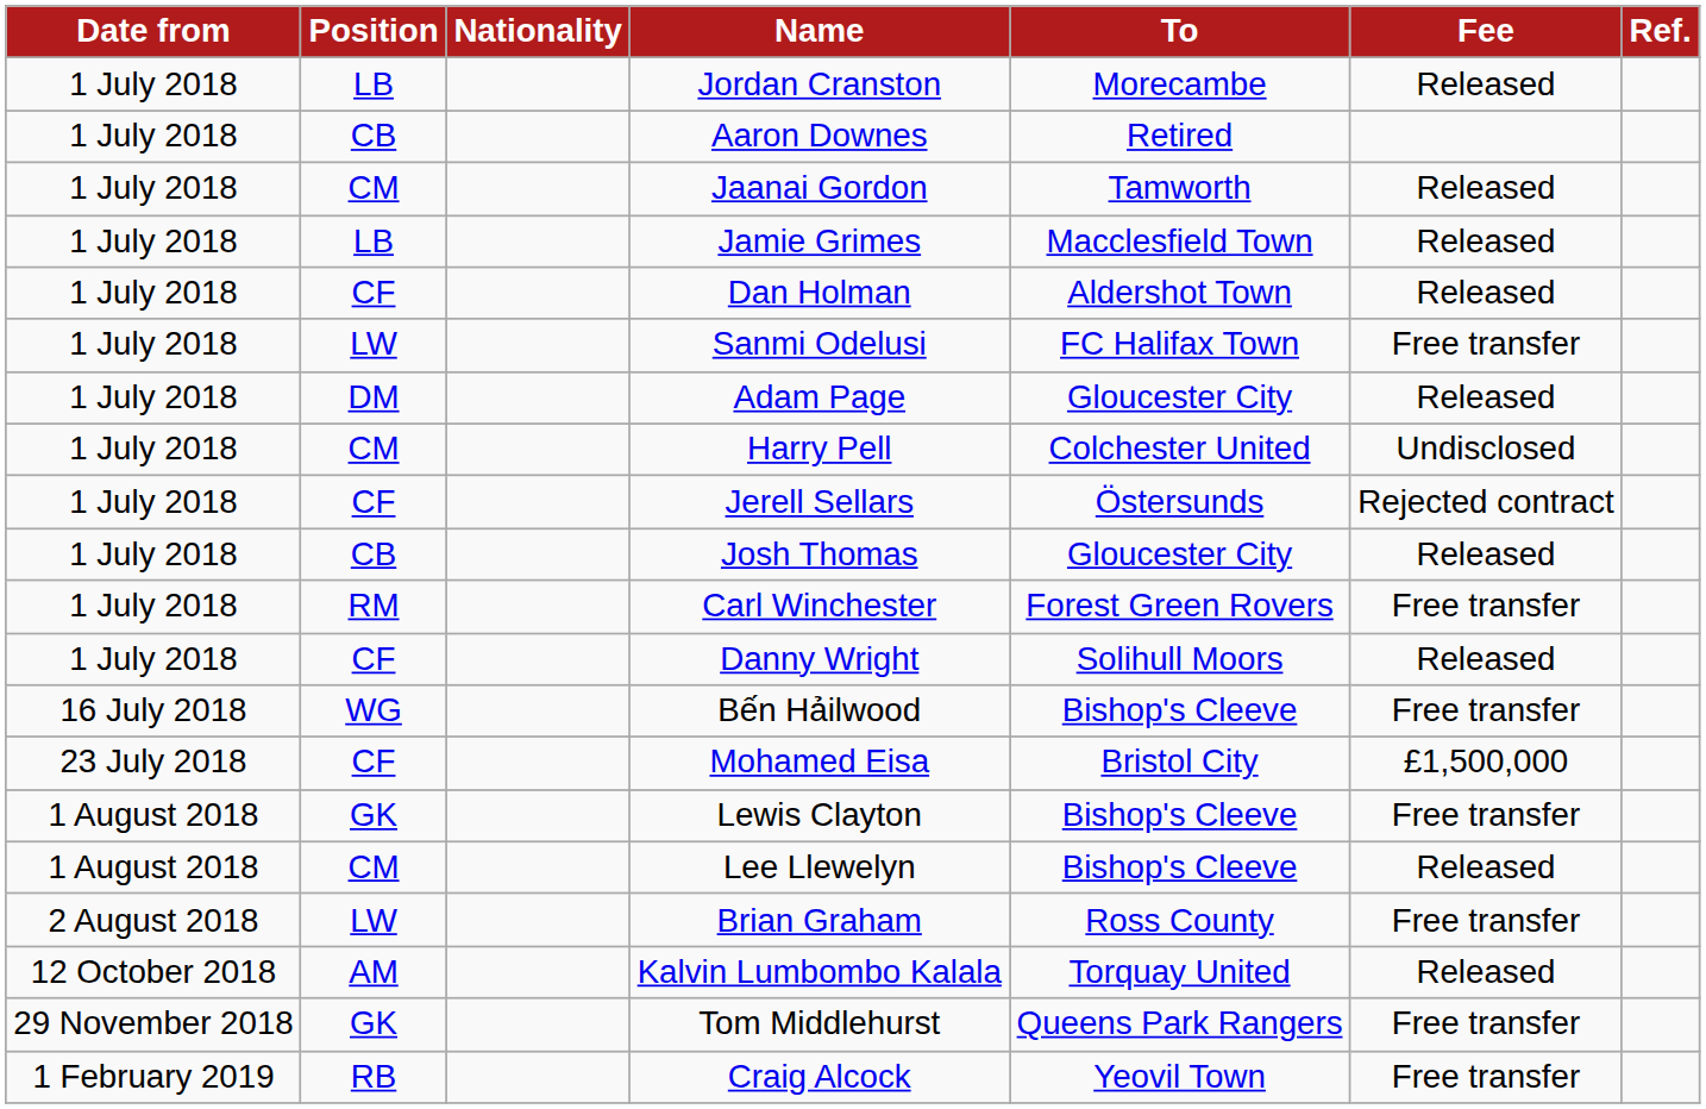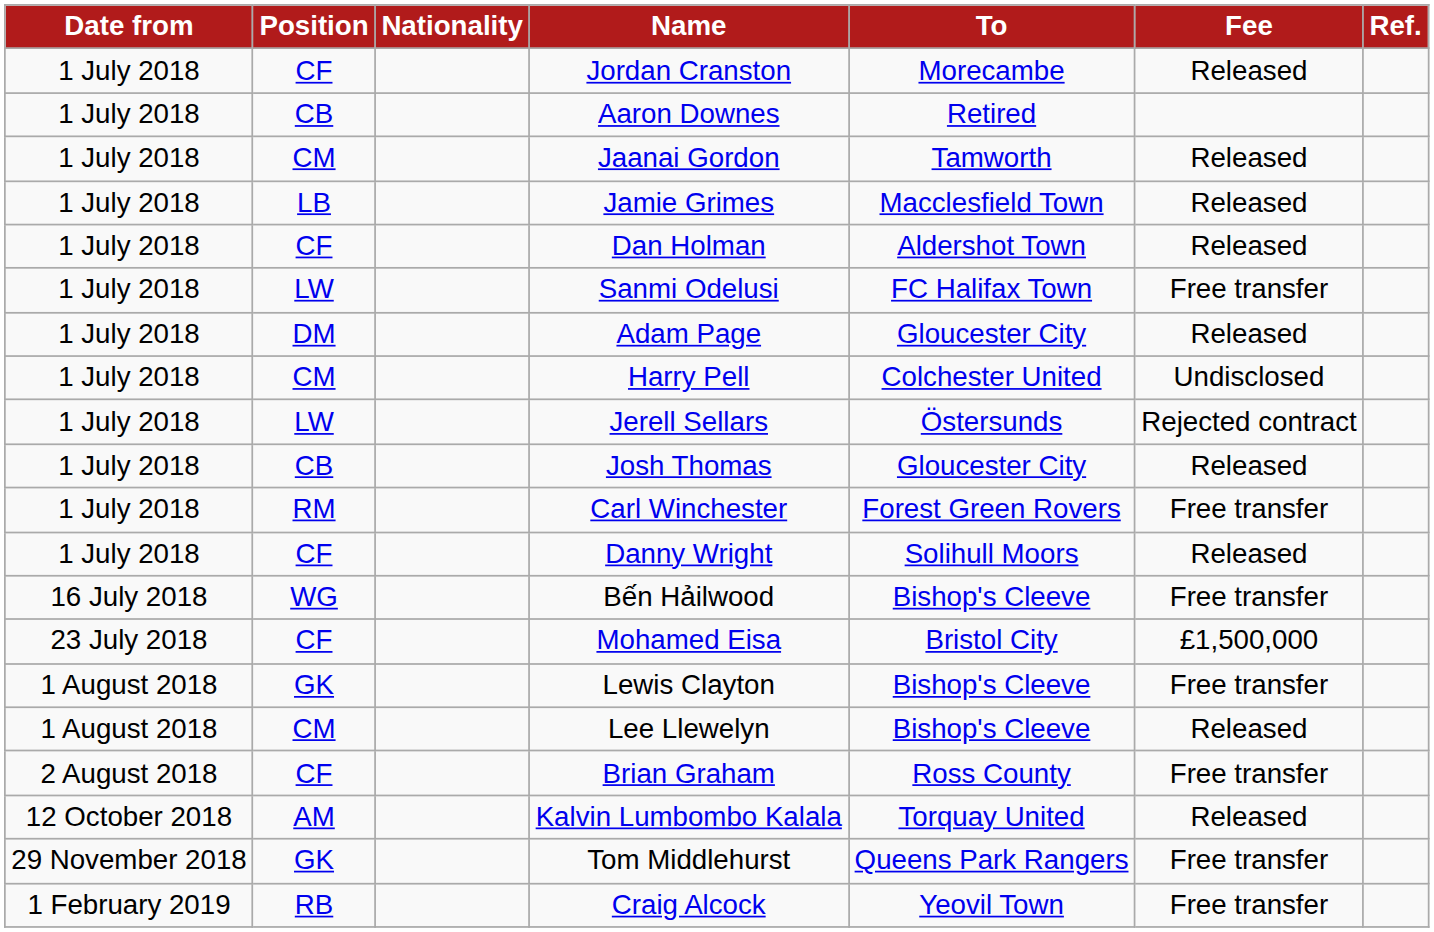 <table class="wikitable"  style="text-align:center;">
 <tr>
 <th style="background:#B11B1B; color:white;">Date from</th>
 <th style="background:#B11B1B; color:white;">Position</th>
 <th style="background:#B11B1B; color:white;">Nationality</th>
 <th style="background:#B11B1B; color:white;">Name</th>
 <th style="background:#B11B1B; color:white;">To</th>
 <th style="background:#B11B1B; color:white;">Fee</th>
 <th style="background:#B11B1B; color:white;">Ref.</th>
 </tr>
 <tr>
 <td>1 July 2018</td>
-<td><a href='#'>LB</a></td>
+<td><a href='#'>CF</a></td>
 <td></td>
 <td><a href='#'>Jordan Cranston</a></td>
 <td><a href='#'>Morecambe</a></td>
 <td>Released</td>
 <td></td>
 </tr>
 <tr>
 <td>1 July 2018</td>
 <td><a href='#'>CB</a></td>
 <td></td>
 <td><a href='#'>Aaron Downes</a></td>
 <td><a href='#'>Retired</a></td>
 <td></td>
 <td></td>
 </tr>
 <tr>
 <td>1 July 2018</td>
 <td><a href='#'>CM</a></td>
 <td></td>
 <td><a href='#'>Jaanai Gordon</a></td>
 <td><a href='#'>Tamworth</a></td>
 <td>Released</td>
 <td></td>
 </tr>
 <tr>
 <td>1 July 2018</td>
 <td><a href='#'>LB</a></td>
 <td></td>
 <td><a href='#'>Jamie Grimes</a></td>
 <td><a href='#'>Macclesfield Town</a></td>
 <td>Released</td>
 <td></td>
 </tr>
 <tr>
 <td>1 July 2018</td>
 <td><a href='#'>CF</a></td>
 <td></td>
 <td><a href='#'>Dan Holman</a></td>
 <td><a href='#'>Aldershot Town</a></td>
 <td>Released</td>
 <td></td>
 </tr>
 <tr>
 <td>1 July 2018</td>
 <td><a href='#'>LW</a></td>
 <td></td>
 <td><a href='#'>Sanmi Odelusi</a></td>
 <td><a href='#'>FC Halifax Town</a></td>
 <td>Free transfer</td>
 <td></td>
 </tr>
 <tr>
 <td>1 July 2018</td>
 <td><a href='#'>DM</a></td>
 <td></td>
 <td><a href='#'>Adam Page</a></td>
 <td><a href='#'>Gloucester City</a></td>
 <td>Released</td>
 <td></td>
 </tr>
 <tr>
 <td>1 July 2018</td>
 <td><a href='#'>CM</a></td>
 <td></td>
 <td><a href='#'>Harry Pell</a></td>
 <td><a href='#'>Colchester United</a></td>
 <td>Undisclosed</td>
 <td></td>
 </tr>
 <tr>
 <td>1 July 2018</td>
-<td><a href='#'>CF</a></td>
+<td><a href='#'>LW</a></td>
 <td></td>
 <td><a href='#'>Jerell Sellars</a></td>
 <td> <a href='#'>Östersunds</a></td>
 <td>Rejected contract</td>
 <td></td>
 </tr>
 <tr>
 <td>1 July 2018</td>
 <td><a href='#'>CB</a></td>
 <td></td>
 <td><a href='#'>Josh Thomas</a></td>
 <td><a href='#'>Gloucester City</a></td>
 <td>Released</td>
 <td></td>
 </tr>
 <tr>
 <td>1 July 2018</td>
 <td><a href='#'>RM</a></td>
 <td></td>
 <td><a href='#'>Carl Winchester</a></td>
 <td><a href='#'>Forest Green Rovers</a></td>
 <td>Free transfer</td>
 <td></td>
 </tr>
 <tr>
 <td>1 July 2018</td>
 <td><a href='#'>CF</a></td>
 <td></td>
 <td><a href='#'>Danny Wright</a></td>
 <td><a href='#'>Solihull Moors</a></td>
 <td>Released</td>
 <td></td>
 </tr>
 <tr>
 <td>16 July 2018</td>
 <td><a href='#'>WG</a></td>
 <td></td>
 <td>Bến Hảilwood</td>
 <td><a href='#'>Bishop's Cleeve</a></td>
 <td>Free transfer</td>
 <td></td>
 </tr>
 <tr>
 <td>23 July 2018</td>
 <td><a href='#'>CF</a></td>
 <td></td>
 <td><a href='#'>Mohamed Eisa</a></td>
 <td><a href='#'>Bristol City</a></td>
 <td>£1,500,000</td>
 <td></td>
 </tr>
 <tr>
 <td>1 August 2018</td>
 <td><a href='#'>GK</a></td>
 <td></td>
 <td>Lewis Clayton</td>
 <td><a href='#'>Bishop's Cleeve</a></td>
 <td>Free transfer</td>
 <td></td>
 </tr>
 <tr>
 <td>1 August 2018</td>
 <td><a href='#'>CM</a></td>
 <td></td>
 <td>Lee Llewelyn</td>
 <td><a href='#'>Bishop's Cleeve</a></td>
 <td>Released</td>
 <td></td>
 </tr>
 <tr>
 <td>2 August 2018</td>
-<td><a href='#'>LW</a></td>
+<td><a href='#'>CF</a></td>
 <td></td>
 <td><a href='#'>Brian Graham</a></td>
 <td> <a href='#'>Ross County</a></td>
 <td>Free transfer</td>
 <td></td>
 </tr>
 <tr>
 <td>12 October 2018</td>
 <td><a href='#'>AM</a></td>
 <td></td>
 <td><a href='#'>Kalvin Lumbombo Kalala</a></td>
 <td><a href='#'>Torquay United</a></td>
 <td>Released</td>
 <td></td>
 </tr>
 <tr>
 <td>29 November 2018</td>
 <td><a href='#'>GK</a></td>
 <td></td>
 <td>Tom Middlehurst</td>
 <td><a href='#'>Queens Park Rangers</a></td>
 <td>Free transfer</td>
 <td></td>
 </tr>
 <tr>
 <td>1 February 2019</td>
 <td><a href='#'>RB</a></td>
 <td></td>
 <td><a href='#'>Craig Alcock</a></td>
 <td><a href='#'>Yeovil Town</a></td>
 <td>Free transfer</td>
 <td></td>
 </tr>
 </table>
